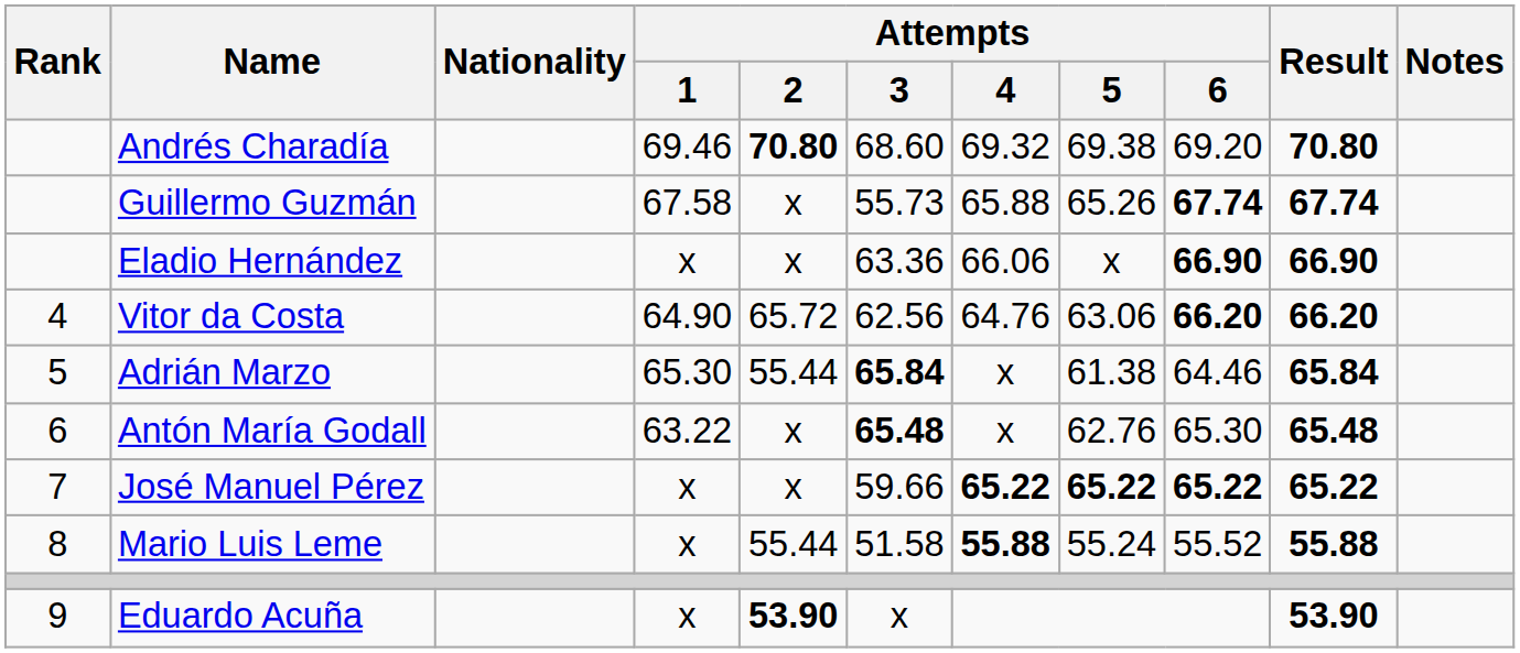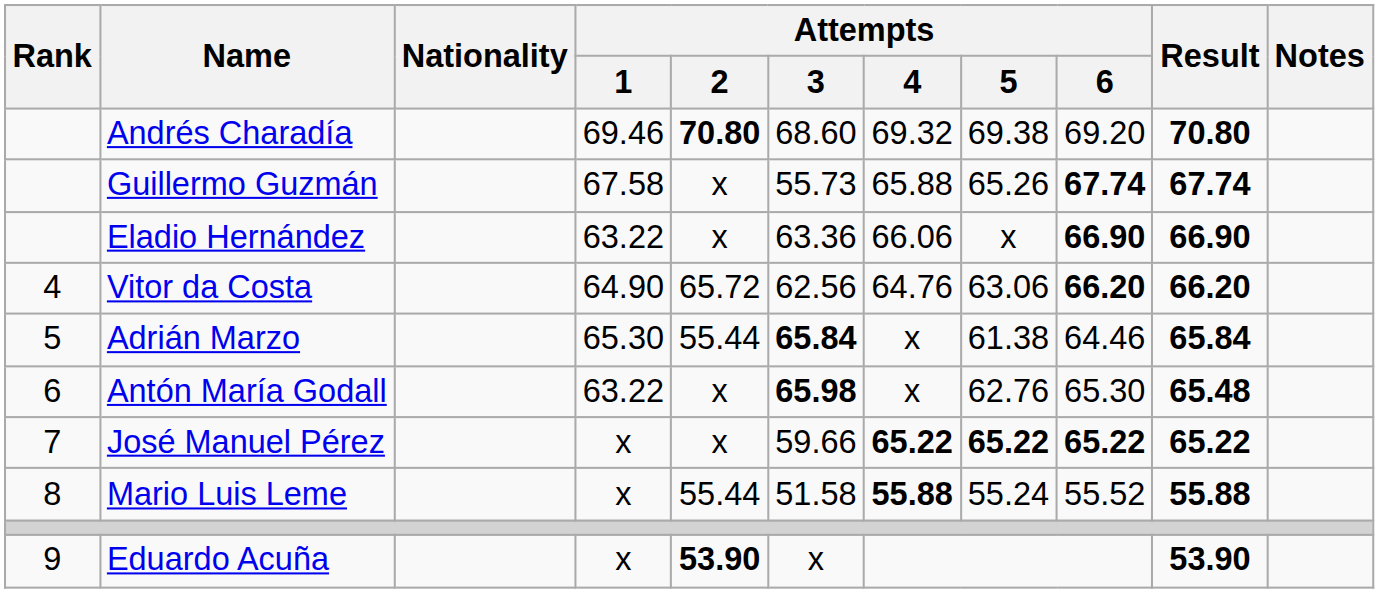 <table class="wikitable sortable" style="text-align:center">
 <tr>
 <th rowspan=2>Rank</th>
 <th rowspan=2>Name</th>
 <th rowspan=2>Nationality</th>
 <th colspan=6>Attempts</th>
 <th rowspan=2>Result</th>
 <th rowspan=2>Notes</th>
 </tr>
 <tr>
 <th>1</th>
 <th>2</th>
 <th>3</th>
 <th>4</th>
 <th>5</th>
 <th>6</th>
 </tr>
 <tr>
 <td align=center></td>
 <td align=left><a href='#'>Andrés Charadía</a></td>
 <td align=left></td>
 <td>69.46</td>
 <td><strong>70.80</strong></td>
 <td>68.60</td>
 <td>69.32</td>
 <td>69.38</td>
 <td>69.20</td>
 <td><strong>70.80</strong></td>
 <td></td>
 </tr>
 <tr>
 <td align=center></td>
 <td align=left><a href='#'>Guillermo Guzmán</a></td>
 <td align=left></td>
 <td>67.58</td>
 <td>x</td>
 <td>55.73</td>
 <td>65.88</td>
 <td>65.26</td>
 <td><strong>67.74</strong></td>
 <td><strong>67.74</strong></td>
 <td></td>
 </tr>
 <tr>
 <td align=center></td>
 <td align=left><a href='#'>Eladio Hernández</a></td>
 <td align=left></td>
-<td>x</td>
+<td>63.22</td>
 <td>x</td>
 <td>63.36</td>
 <td>66.06</td>
 <td>x</td>
 <td><strong>66.90</strong></td>
 <td><strong>66.90</strong></td>
 <td></td>
 </tr>
 <tr>
 <td align=center>4</td>
 <td align=left><a href='#'>Vitor da Costa</a></td>
 <td align=left></td>
 <td>64.90</td>
 <td>65.72</td>
 <td>62.56</td>
 <td>64.76</td>
 <td>63.06</td>
 <td><strong>66.20</strong></td>
 <td><strong>66.20</strong></td>
 <td></td>
 </tr>
 <tr>
 <td align=center>5</td>
 <td align=left><a href='#'>Adrián Marzo</a></td>
 <td align=left></td>
 <td>65.30</td>
 <td>55.44</td>
 <td><strong>65.84</strong></td>
 <td>x</td>
 <td>61.38</td>
 <td>64.46</td>
 <td><strong>65.84</strong></td>
 <td></td>
 </tr>
 <tr>
 <td align=center>6</td>
 <td align=left><a href='#'>Antón María Godall</a></td>
 <td align=left></td>
 <td>63.22</td>
 <td>x</td>
-<td><strong>65.48</strong></td>
+<td><strong>65.98</strong></td>
 <td>x</td>
 <td>62.76</td>
 <td>65.30</td>
 <td><strong>65.48</strong></td>
 <td></td>
 </tr>
 <tr>
 <td align=center>7</td>
 <td align=left><a href='#'>José Manuel Pérez</a></td>
 <td align=left></td>
 <td>x</td>
 <td>x</td>
 <td>59.66</td>
 <td><strong>65.22</strong></td>
 <td><strong>65.22</strong></td>
 <td><strong>65.22</strong></td>
 <td><strong>65.22</strong></td>
 <td></td>
 </tr>
 <tr>
 <td align=center>8</td>
 <td align=left><a href='#'>Mario Luis Leme</a></td>
 <td align=left></td>
 <td>x</td>
 <td>55.44</td>
 <td>51.58</td>
 <td><strong>55.88</strong></td>
 <td>55.24</td>
 <td>55.52</td>
 <td><strong>55.88</strong></td>
 <td></td>
 </tr>
 <tr>
 <td colspan=11 bgcolor=lightgray></td>
 </tr>
 <tr>
 <td align=center>9</td>
 <td align=left><a href='#'>Eduardo Acuña</a></td>
 <td align=left></td>
 <td>x</td>
 <td><strong>53.90</strong></td>
 <td>x</td>
 <td colspan=3></td>
 <td><strong>53.90</strong></td>
 <td></td>
 </tr>
 </table>
